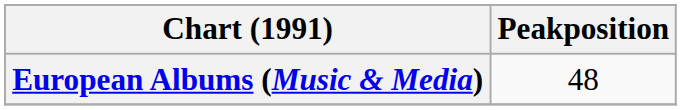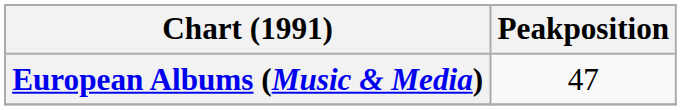 <table class="wikitable plainrowheaders" style="text-align:center">
 <tr>
 <th scope="col">Chart (1991)</th>
 <th scope="col">Peakposition</th>
 </tr>
 <tr>
 <th scope="row"><a href='#'>European Albums</a> (<em><a href='#'>Music & Media</a></em>)</th>
-<td>48</td>
+<td>47</td>
 </tr>
 <tr>
 </tr>
 </table>
